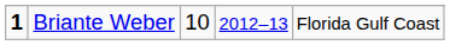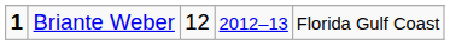 <table class="wikitable">
 <tr>
 </tr>
 <tr>
 <td><strong>1</strong></td>
 <td><a href='#'>Briante Weber</a></td>
-<td>10</td>
+<td>12</td>
 <td style="font-size:80%;"><a href='#'>2012–13</a></td>
 <td style="font-size:80%;">Florida Gulf Coast</td>
 </tr>
 </table>
